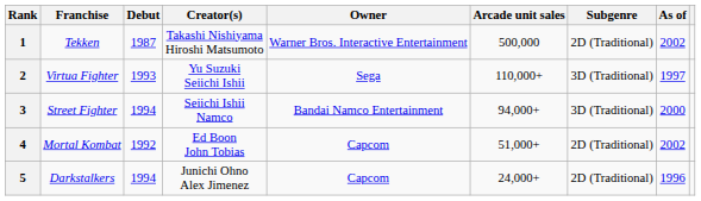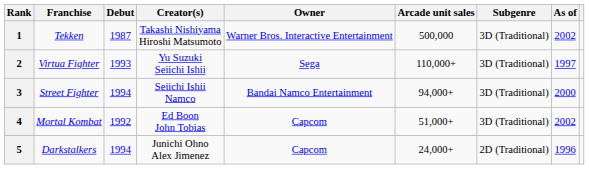 <table class="wikitable sortable" style="text-align:center">
 <tr>
 <th>Rank</th>
 <th>Franchise</th>
 <th>Debut</th>
 <th>Creator(s)</th>
 <th>Owner</th>
 <th>Arcade unit sales</th>
 <th>Subgenre</th>
 <th>As of</th>
 <th class="unsortable"></th>
 </tr>
 <tr>
 <th scope="row" style="text-align:center;">1</th>
 <td><em><a href='#'>Tekken</a></em></td>
 <td><a href='#'>1987</a></td>
 <td><a href='#'>Takashi Nishiyama</a><br>Hiroshi Matsumoto</td>
 <td><a href='#'>Warner Bros. Interactive Entertainment</a></td>
 <td>500,000</td>
-<td>2D (Traditional)</td>
+<td>3D (Traditional)</td>
 <td><a href='#'>2002</a></td>
 <td></td>
 </tr>
 <tr>
 <th scope="row" style="text-align:center;">2</th>
 <td><em><a href='#'>Virtua Fighter</a></em></td>
 <td><a href='#'>1993</a></td>
 <td><a href='#'>Yu Suzuki</a> <br> <a href='#'>Seiichi Ishii</a></td>
 <td><a href='#'>Sega</a></td>
 <td>110,000+</td>
 <td>3D (Traditional)</td>
 <td><a href='#'>1997</a></td>
 <td></td>
 </tr>
 <tr>
 <th scope="row" style="text-align:center;">3</th>
 <td><em><a href='#'>Street Fighter</a></em></td>
 <td><a href='#'>1994</a></td>
 <td><a href='#'>Seiichi Ishii</a> <br> <a href='#'>Namco</a></td>
 <td><a href='#'>Bandai Namco Entertainment</a></td>
 <td>94,000+</td>
 <td>3D (Traditional)</td>
 <td><a href='#'>2000</a></td>
 <td></td>
 </tr>
 <tr>
 <th scope="row" style="text-align:center;">4</th>
 <td><em><a href='#'>Mortal Kombat</a></em></td>
 <td><a href='#'>1992</a></td>
 <td><a href='#'>Ed Boon</a><br><a href='#'>John Tobias</a></td>
 <td><a href='#'>Capcom</a></td>
 <td>51,000+</td>
-<td>2D (Traditional)</td>
+<td>3D (Traditional)</td>
 <td><a href='#'>2002</a></td>
 <td></td>
 </tr>
 <tr>
 <th scope="row" style="text-align:center;">5</th>
 <td><em><a href='#'>Darkstalkers</a></em></td>
 <td><a href='#'>1994</a></td>
 <td>Junichi Ohno <br> Alex Jimenez</td>
 <td><a href='#'>Capcom</a></td>
 <td>24,000+</td>
 <td>2D (Traditional)</td>
 <td><a href='#'>1996</a></td>
 <td></td>
 </tr>
 </table>
